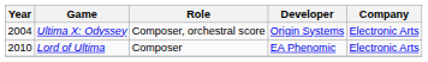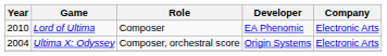 <table class="wikitable plainrowheaders sortable" style="font-size: 90%;">
 <tr>
 <th>Year</th>
 <th>Game</th>
 <th>Role</th>
 <th>Developer</th>
 <th>Company</th>
 </tr>
 <tr>
+<td>2010</td>
+<td><em><a href='#'>Lord of Ultima</a></em></td>
+<td>Composer</td>
+<td><a href='#'>EA Phenomic</a></td>
+<td><a href='#'>Electronic Arts</a></td>
+</tr>
+<tr>
 <td>2004</td>
 <td><em><a href='#'>Ultima X: Odyssey</a></em></td>
 <td>Composer, orchestral score</td>
 <td><a href='#'>Origin Systems</a></td>
 <td><a href='#'>Electronic Arts</a></td>
 </tr>
 <tr>
-<td>2010</td>
-<td><em><a href='#'>Lord of Ultima</a></em></td>
-<td>Composer</td>
-<td><a href='#'>EA Phenomic</a></td>
-<td><a href='#'>Electronic Arts</a></td>
-</tr>
-<tr>
 </tr>
 </table>
